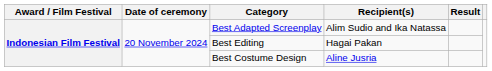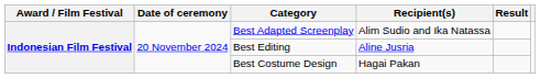 <table class="wikitable sortable plainrowheaders">
 <tr>
 <th scope="col">Award / Film Festival</th>
 <th scope="col">Date of ceremony</th>
 <th scope="col">Category</th>
 <th scope="col">Recipient(s)</th>
 <th scope="col">Result</th>
 <th scope="col" class="unsortable"></th>
 </tr>
 <tr>
 <th scope="row" rowspan="3"><a href='#'>Indonesian Film Festival</a></th>
 <td rowspan="3"><a href='#'>20 November 2024</a></td>
 <td><a href='#'>Best Adapted Screenplay</a></td>
 <td>Alim Sudio and Ika Natassa</td>
 <td></td>
 <td align="center" rowspan="3"></td>
 </tr>
 <tr>
 <td>Best Editing</td>
-<td>Hagai Pakan</td>
+<td><a href='#'>Aline Jusria</a></td>
 <td></td>
 </tr>
 <tr>
 <td>Best Costume Design</td>
-<td><a href='#'>Aline Jusria</a></td>
+<td>Hagai Pakan</td>
 <td></td>
 </tr>
 </table>
